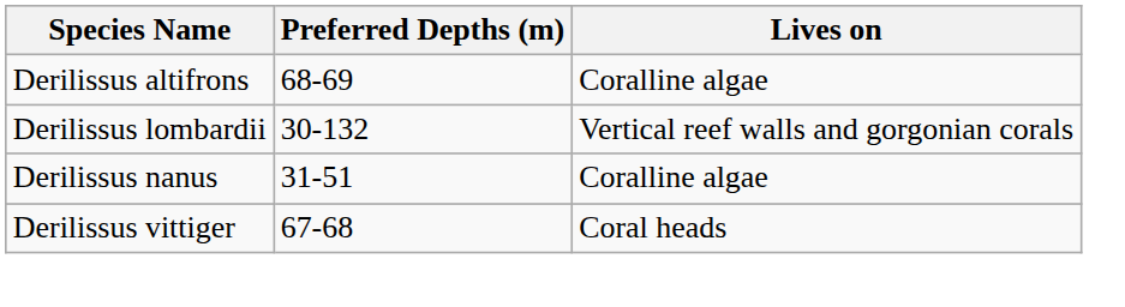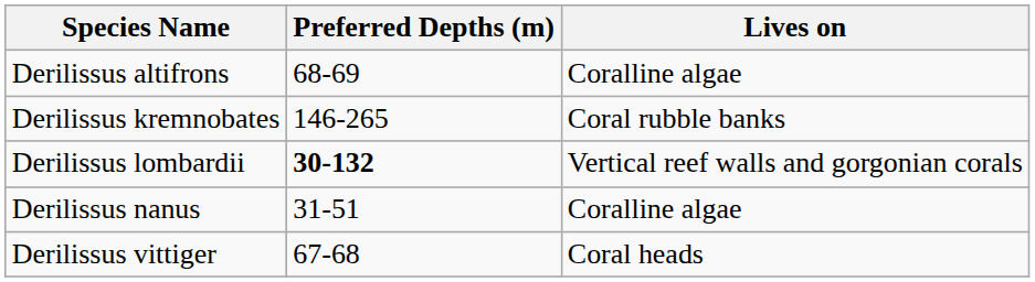 <table class="wikitable">
 <tr>
 <th>Species Name</th>
 <th>Preferred Depths (m)</th>
 <th>Lives on</th>
 </tr>
 <tr>
 <td>Derilissus altifrons</td>
 <td>68-69 </td>
 <td>Coralline algae</td>
 </tr>
 <tr>
+<td>Derilissus kremnobates</td>
+<td>146-265</td>
+<td>Coral rubble banks</td>
+</tr>
+<tr>
 <td>Derilissus lombardii</td>
-<td>30-132</td>
+<td><strong>30-132</strong></td>
 <td>Vertical reef walls and gorgonian corals</td>
 </tr>
 <tr>
 <td>Derilissus nanus</td>
 <td>31-51</td>
 <td>Coralline algae</td>
 </tr>
 <tr>
 <td>Derilissus vittiger</td>
 <td>67-68</td>
 <td>Coral heads</td>
 </tr>
 </table>
